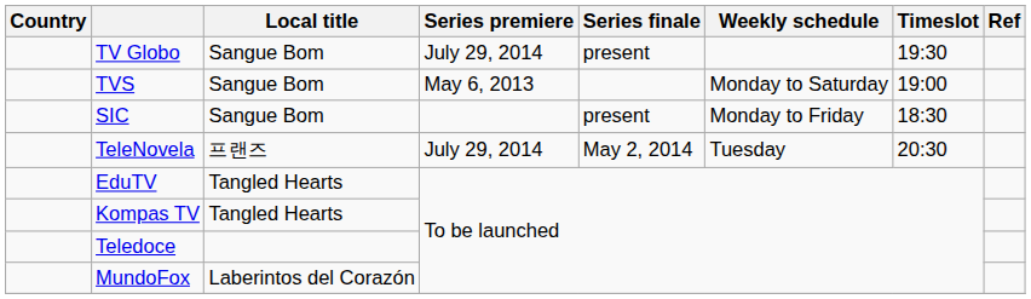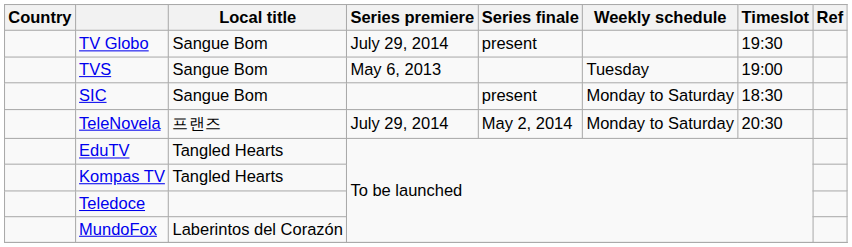 <table class="wikitable">
 <tr>
 <th>Country</th>
 <th></th>
 <th>Local title</th>
 <th>Series premiere</th>
 <th>Series finale</th>
 <th>Weekly schedule</th>
 <th>Timeslot</th>
 <th>Ref</th>
 </tr>
 <tr>
 <td><div></div></td>
 <td><a href='#'>TV Globo</a></td>
 <td>Sangue Bom</td>
 <td>July 29, 2014</td>
 <td>present</td>
 <td></td>
 <td>19:30</td>
 <td></td>
 </tr>
 <tr>
 <td><div></div></td>
 <td><a href='#'>TVS</a></td>
 <td>Sangue Bom</td>
 <td>May 6, 2013</td>
 <td></td>
-<td>Monday to Saturday</td>
+<td>Tuesday</td>
 <td>19:00</td>
 <td></td>
 </tr>
 <tr>
 <td><div></div></td>
 <td><a href='#'>SIC</a></td>
 <td>Sangue Bom</td>
 <td></td>
 <td>present</td>
-<td>Monday to Friday</td>
+<td>Monday to Saturday</td>
 <td>18:30</td>
 <td></td>
 </tr>
 <tr>
 <td><div></div></td>
 <td><a href='#'>TeleNovela</a></td>
 <td>프랜즈</td>
 <td>July 29, 2014</td>
 <td>May 2, 2014</td>
-<td>Tuesday</td>
+<td>Monday to Saturday</td>
 <td>20:30</td>
 <td></td>
 </tr>
 <tr>
 <td><div></div></td>
 <td><a href='#'>EduTV</a></td>
 <td>Tangled Hearts</td>
 <td rowspan=4 colspan=4><div>To be launched</div></td>
 <td></td>
 </tr>
 <tr>
 <td><div></div></td>
 <td><a href='#'>Kompas TV</a></td>
 <td>Tangled Hearts</td>
 <td><div></div></td>
 </tr>
 <tr>
 <td><div></div></td>
 <td><a href='#'>Teledoce</a></td>
 <td></td>
 <td><div></div></td>
 </tr>
 <tr>
 <td><div></div></td>
 <td><a href='#'>MundoFox</a></td>
 <td>Laberintos del Corazón</td>
 <td></td>
 </tr>
 <tr>
 </tr>
 </table>
